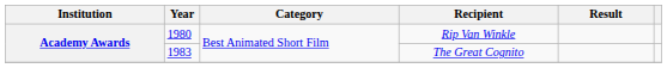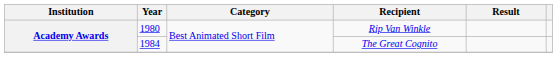 <table class="wikitable unsortable plainrowheaders" style="width:55%;">
 <tr>
 <th style="width:20%;">Institution</th>
 <th style="width:4%;">Year</th>
 <th style="width:25%;">Category</th>
 <th style="width:20%;">Recipient</th>
 <th style="width:12%;">Result</th>
 <th style="width:1%;"></th>
 </tr>
 <tr>
 <th scope="row" rowspan="2" style="text-align:center;"><a href='#'>Academy Awards</a></th>
 <td><a href='#'>1980</a></td>
 <td rowspan="2"><a href='#'>Best Animated Short Film</a></td>
 <td style="text-align:center;"><em><a href='#'>Rip Van Winkle</a></em></td>
 <td></td>
 <td style="text-align:center;"></td>
 </tr>
 <tr>
-<td><a href='#'>1983</a></td>
+<td><a href='#'>1984</a></td>
 <td style="text-align:center;"><em><a href='#'>The Great Cognito</a></em></td>
 <td></td>
 <td style="text-align:center;"></td>
 </tr>
 <tr>
 </tr>
 </table>
